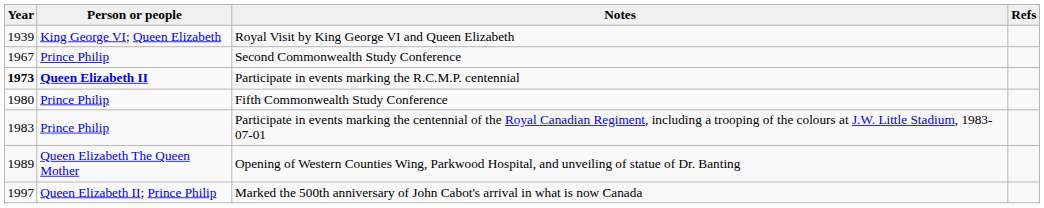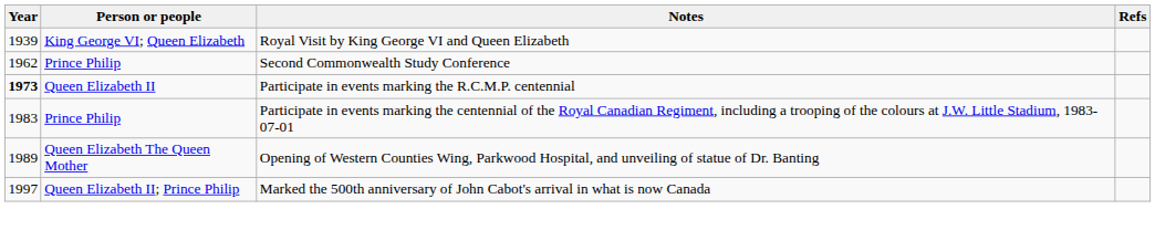 <table class="wikitable sortable">
 <tr>
 <th style="background:#f0f0f0;">Year</th>
 <th style="background:#f0f0f0;">Person or people</th>
 <th style="background:#f0f0f0;" class="unsortable">Notes</th>
 <th style="background:#f0f0f0;" class="unsortable">Refs</th>
 </tr>
 <tr>
 <td>1939</td>
 <td><a href='#'>King George VI</a>; <a href='#'>Queen Elizabeth</a></td>
 <td>Royal Visit by King George VI and Queen Elizabeth</td>
 <td></td>
 </tr>
 <tr>
-<td>1967</td>
+<td>1962</td>
 <td><a href='#'>Prince Philip</a></td>
 <td>Second Commonwealth Study Conference</td>
 <td></td>
 </tr>
 <tr>
 <td><strong>1973</strong></td>
-<td><strong><a href='#'>Queen Elizabeth II</a></strong></td>
+<td><a href='#'>Queen Elizabeth II</a></td>
 <td>Participate in events marking the R.C.M.P. centennial</td>
-<td></td>
-</tr>
-<tr>
-<td>1980</td>
-<td><a href='#'>Prince Philip</a></td>
-<td>Fifth Commonwealth Study Conference</td>
 <td></td>
 </tr>
 <tr>
 <td>1983</td>
 <td><a href='#'>Prince Philip</a></td>
 <td>Participate in events marking the centennial of the <a href='#'>Royal Canadian Regiment</a>, including a trooping of the colours at <a href='#'>J.W. Little Stadium</a>, 1983-07-01</td>
 <td></td>
 </tr>
 <tr>
 <td>1989</td>
 <td><a href='#'>Queen Elizabeth The Queen Mother</a></td>
 <td>Opening of Western Counties Wing, Parkwood Hospital, and unveiling of statue of Dr. Banting</td>
 <td></td>
 </tr>
 <tr>
 <td>1997</td>
 <td><a href='#'>Queen Elizabeth II</a>; <a href='#'>Prince Philip</a></td>
 <td>Marked the 500th anniversary of John Cabot's arrival in what is now Canada</td>
 <td></td>
 </tr>
 </table>
